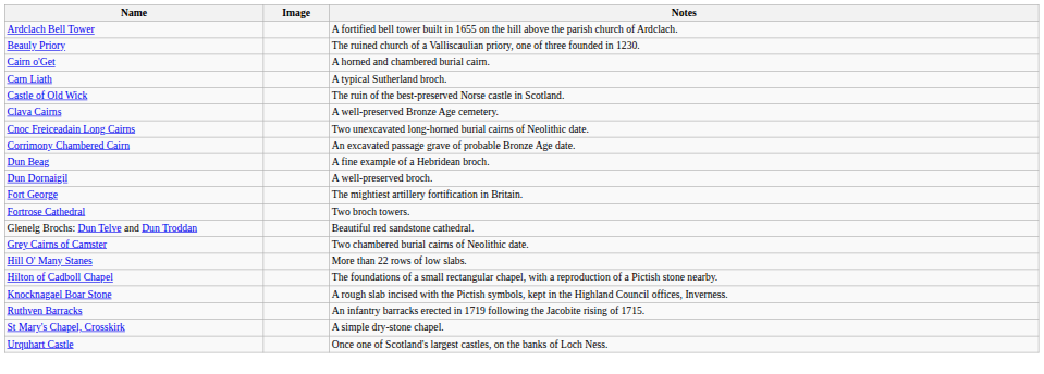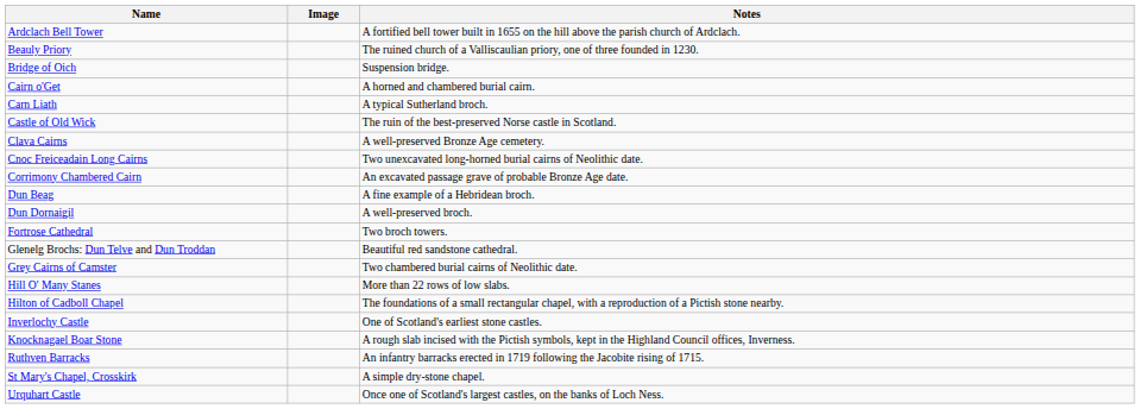 <table class="wikitable" width="100%">
 <tr>
 <th width="25%">Name<br></th>
 <th width="94px">Image</th>
 <th>Notes</th>
 </tr>
 <tr>
 <td><a href='#'>Ardclach Bell Tower</a></td>
 <td></td>
 <td>A fortified bell tower built in 1655 on the hill above the parish church of Ardclach.</td>
 </tr>
 <tr>
 <td><a href='#'>Beauly Priory</a></td>
 <td></td>
 <td>The ruined church of a Valliscaulian priory, one of three founded in 1230.</td>
+</tr>
+<tr>
+<td><a href='#'>Bridge of Oich</a></td>
+<td></td>
+<td>Suspension bridge.</td>
 </tr>
 <tr>
 <td><a href='#'>Cairn o'Get</a></td>
 <td></td>
 <td>A horned and chambered burial cairn.</td>
 </tr>
 <tr>
 <td><a href='#'>Carn Liath</a></td>
 <td></td>
 <td>A typical Sutherland broch.</td>
 </tr>
 <tr>
 <td><a href='#'>Castle of Old Wick</a></td>
 <td></td>
 <td>The ruin of the best-preserved Norse castle in Scotland.</td>
 </tr>
 <tr>
 <td><a href='#'>Clava Cairns</a></td>
 <td></td>
 <td>A well-preserved Bronze Age cemetery.</td>
 </tr>
 <tr>
 <td><a href='#'>Cnoc Freiceadain Long Cairns</a></td>
 <td></td>
 <td>Two unexcavated long-horned burial cairns of Neolithic date.</td>
 </tr>
 <tr>
 <td><a href='#'>Corrimony Chambered Cairn</a></td>
 <td></td>
 <td>An excavated passage grave of probable Bronze Age date.</td>
 </tr>
 <tr>
 <td><a href='#'>Dun Beag</a></td>
 <td></td>
 <td>A fine example of a Hebridean broch.</td>
 </tr>
 <tr>
 <td><a href='#'>Dun Dornaigil</a></td>
 <td></td>
 <td>A well-preserved broch.</td>
 </tr>
 <tr>
-<td><a href='#'>Fort George</a></td>
-<td></td>
-<td>The mightiest artillery fortification in Britain.</td>
-</tr>
-<tr>
 <td><a href='#'>Fortrose Cathedral</a></td>
 <td></td>
 <td>Two broch towers.</td>
 </tr>
 <tr>
 <td>Glenelg Brochs: <a href='#'>Dun Telve</a> and <a href='#'>Dun Troddan</a></td>
 <td></td>
 <td>Beautiful red sandstone cathedral.</td>
 </tr>
 <tr>
 <td><a href='#'>Grey Cairns of Camster</a></td>
 <td></td>
 <td>Two chambered burial cairns of Neolithic date.</td>
 </tr>
 <tr>
 <td><a href='#'>Hill O' Many Stanes</a></td>
 <td></td>
 <td>More than 22 rows of low slabs.</td>
 </tr>
 <tr>
 <td><a href='#'>Hilton of Cadboll Chapel</a></td>
 <td></td>
 <td>The foundations of a small rectangular chapel, with a reproduction of a Pictish stone nearby.</td>
 </tr>
 <tr>
+<td><a href='#'>Inverlochy Castle</a></td>
+<td></td>
+<td>One of Scotland's earliest stone castles.</td>
+</tr>
+<tr>
 <td><a href='#'>Knocknagael Boar Stone</a></td>
 <td></td>
 <td>A rough slab incised with the Pictish symbols, kept in the Highland Council offices, Inverness.</td>
 </tr>
 <tr>
 <td><a href='#'>Ruthven Barracks</a></td>
 <td></td>
 <td>An infantry barracks erected in 1719 following the Jacobite rising of 1715.</td>
 </tr>
 <tr>
 <td><a href='#'>St Mary's Chapel, Crosskirk</a></td>
 <td></td>
 <td>A simple dry-stone chapel.</td>
 </tr>
 <tr>
 <td><a href='#'>Urquhart Castle</a></td>
 <td></td>
 <td>Once one of Scotland's largest castles, on the banks of Loch Ness.</td>
 </tr>
 </table>
